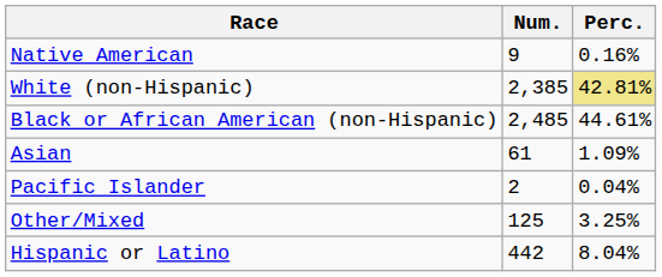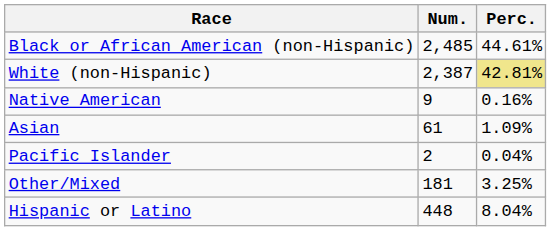 <table class="wikitable">
 <tr>
 <th>Race</th>
 <th>Num.</th>
 <th>Perc.</th>
 </tr>
 <tr>
+<td><a href='#'>Black or African American</a> (non-Hispanic)</td>
+<td>2,485</td>
+<td>44.61%</td>
+</tr>
+<tr>
+<td><a href='#'>White</a> (non-Hispanic)</td>
+<td>2,387</td>
+<td style="background: khaki;">42.81%</td>
+</tr>
+<tr>
 <td><a href='#'>Native American</a></td>
 <td>9</td>
 <td>0.16%</td>
-</tr>
-<tr>
-<td><a href='#'>White</a> (non-Hispanic)</td>
-<td>2,385</td>
-<td style="background: khaki;">42.81%</td>
-</tr>
-<tr>
-<td><a href='#'>Black or African American</a> (non-Hispanic)</td>
-<td>2,485</td>
-<td>44.61%</td>
 </tr>
 <tr>
 <td><a href='#'>Asian</a></td>
 <td>61</td>
 <td>1.09%</td>
 </tr>
 <tr>
 <td><a href='#'>Pacific Islander</a></td>
 <td>2</td>
 <td>0.04%</td>
 </tr>
 <tr>
 <td><a href='#'>Other/Mixed</a></td>
-<td>125</td>
+<td>181</td>
 <td>3.25%</td>
 </tr>
 <tr>
 <td><a href='#'>Hispanic</a> or <a href='#'>Latino</a></td>
-<td>442</td>
+<td>448</td>
 <td>8.04%</td>
 </tr>
 </table>
